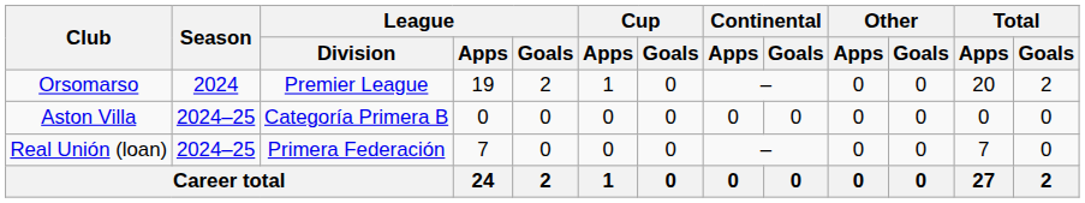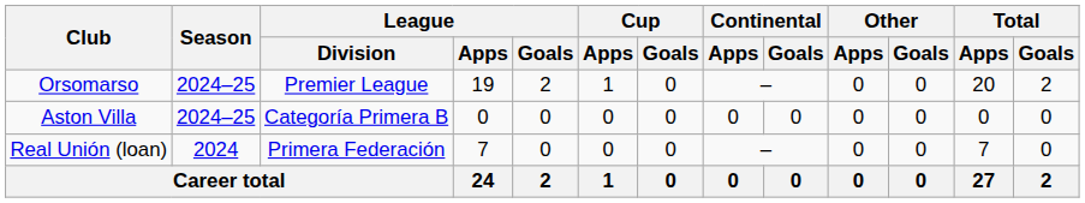 <table class=wikitable style=text-align:center>
 <tr>
 <th rowspan="2">Club</th>
 <th rowspan="2">Season</th>
 <th colspan="3">League</th>
 <th colspan="2">Cup</th>
 <th colspan="2">Continental</th>
 <th colspan="2">Other</th>
 <th colspan="2">Total</th>
 </tr>
 <tr>
 <th>Division</th>
 <th>Apps</th>
 <th>Goals</th>
 <th>Apps</th>
 <th>Goals</th>
 <th>Apps</th>
 <th>Goals</th>
 <th>Apps</th>
 <th>Goals</th>
 <th>Apps</th>
 <th>Goals</th>
 </tr>
 <tr>
 <td><a href='#'>Orsomarso</a></td>
-<td><a href='#'>2024</a></td>
+<td><a href='#'>2024–25</a></td>
 <td><a href='#'>Premier League</a></td>
 <td>19</td>
 <td>2</td>
 <td>1</td>
 <td>0</td>
 <td colspan="2">–</td>
 <td>0</td>
 <td>0</td>
 <td>20</td>
 <td>2</td>
 </tr>
 <tr>
 <td><a href='#'>Aston Villa</a></td>
 <td><a href='#'>2024–25</a></td>
 <td><a href='#'>Categoría Primera B</a></td>
 <td>0</td>
 <td>0</td>
 <td>0</td>
 <td>0</td>
 <td>0</td>
 <td>0</td>
 <td>0</td>
 <td>0</td>
 <td>0</td>
 <td>0</td>
 </tr>
 <tr>
 <td><a href='#'>Real Unión</a> (loan)</td>
-<td><a href='#'>2024–25</a></td>
+<td><a href='#'>2024</a></td>
 <td><a href='#'>Primera Federación</a></td>
 <td>7</td>
 <td>0</td>
 <td>0</td>
 <td>0</td>
 <td colspan="2">–</td>
 <td>0</td>
 <td>0</td>
 <td>7</td>
 <td>0</td>
 </tr>
 <tr>
 <th colspan="3"><strong>Career total</strong></th>
 <th>24</th>
 <th>2</th>
 <th>1</th>
 <th>0</th>
 <th>0</th>
 <th>0</th>
 <th>0</th>
 <th>0</th>
 <th>27</th>
 <th>2</th>
 </tr>
 </table>
